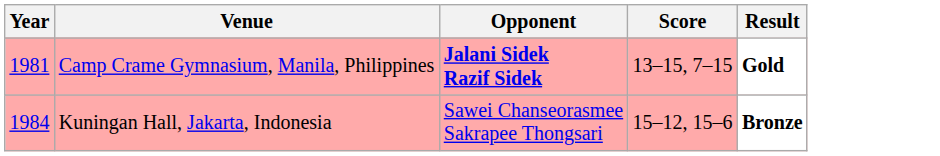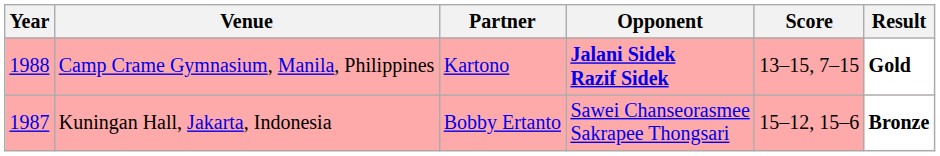 <table class="sortable wikitable" style="font-size: 90%">
 <tr>
 <th>Year</th>
 <th>Venue</th>
+<th>Partner</th>
 <th>Opponent</th>
 <th>Score</th>
 <th>Result</th>
 </tr>
 <tr style="background:#FFAAAA">
-<td align="center"><a href='#'>1981</a></td>
+<td align="center"><a href='#'>1988</a></td>
 <td align="left"><a href='#'>Camp Crame Gymnasium</a>, <a href='#'>Manila</a>, Philippines</td>
+<td align="left"> <a href='#'>Kartono</a></td>
 <td align="left"><strong> <a href='#'>Jalani Sidek</a><br> <a href='#'>Razif Sidek</a></strong></td>
 <td align="left">13–15, 7–15</td>
 <td style="text-align:left; background:white"> <strong>Gold</strong></td>
 </tr>
 <tr style="background:#FFAAAA">
-<td align="center"><a href='#'>1984</a></td>
+<td align="center"><a href='#'>1987</a></td>
 <td align="left">Kuningan Hall, <a href='#'>Jakarta</a>, Indonesia</td>
+<td align="left"> <a href='#'>Bobby Ertanto</a></td>
 <td align="left"> <a href='#'>Sawei Chanseorasmee</a><br> <a href='#'>Sakrapee Thongsari</a></td>
 <td align="left">15–12, 15–6</td>
 <td style="text-align:left; background:white"> <strong>Bronze</strong></td>
 </tr>
 </table>
